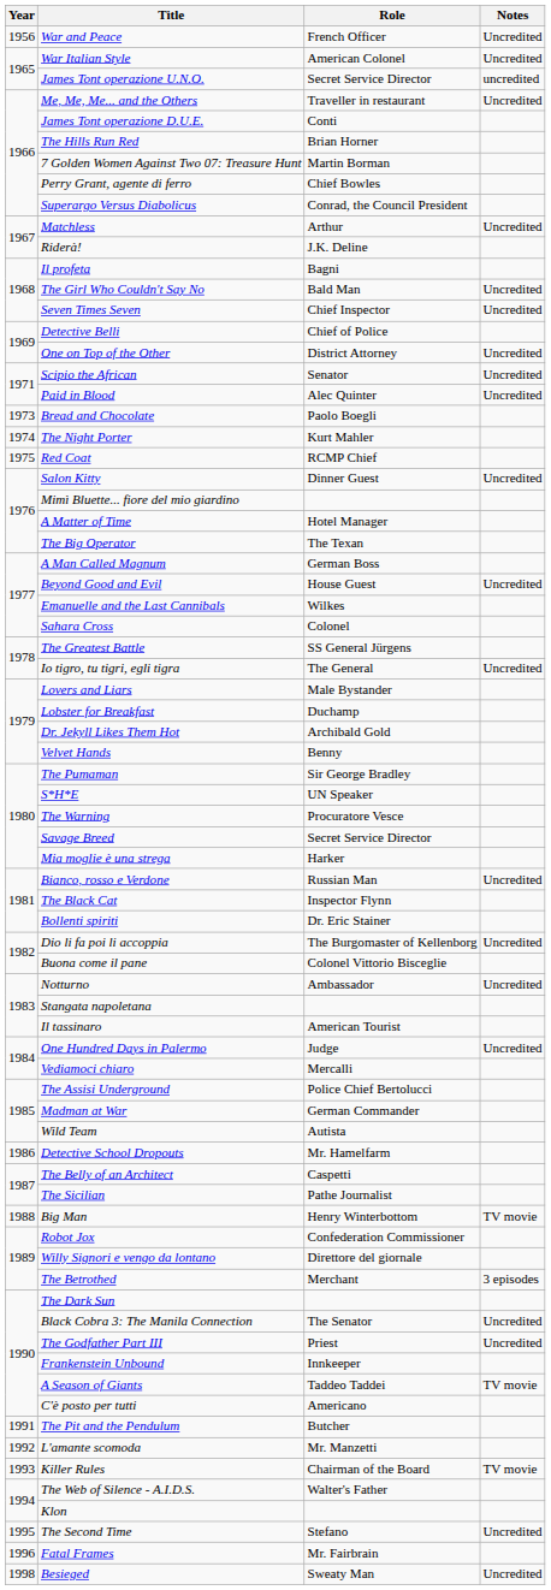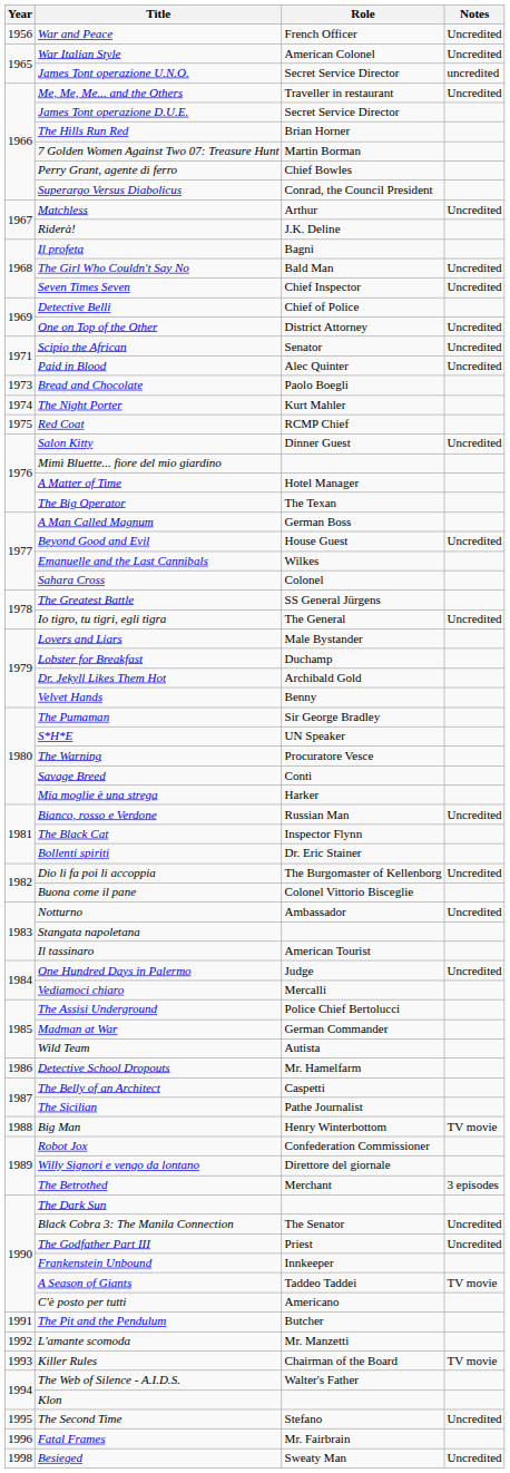 <table class="wikitable sortable">
 <tr>
 <th>Year</th>
 <th>Title</th>
 <th>Role</th>
 <th class="unsortable">Notes</th>
 </tr>
 <tr>
 <td>1956</td>
 <td><em><a href='#'>War and Peace</a></em></td>
 <td>French Officer</td>
 <td>Uncredited</td>
 </tr>
 <tr>
 <td rowspan="2">1965</td>
 <td><em><a href='#'>War Italian Style</a></em></td>
 <td>American Colonel</td>
 <td>Uncredited</td>
 </tr>
 <tr>
 <td><em><a href='#'>James Tont operazione U.N.O.</a></em></td>
 <td>Secret Service Director</td>
 <td>uncredited</td>
 </tr>
 <tr>
 <td rowspan="6">1966</td>
 <td><em><a href='#'>Me, Me, Me... and the Others</a></em></td>
 <td>Traveller in restaurant</td>
 <td>Uncredited</td>
 </tr>
 <tr>
 <td><em><a href='#'>James Tont operazione D.U.E.</a></em></td>
-<td>Conti</td>
+<td>Secret Service Director</td>
 <td></td>
 </tr>
 <tr>
 <td><em><a href='#'>The Hills Run Red</a></em></td>
 <td>Brian Horner</td>
 <td></td>
 </tr>
 <tr>
 <td><em>7 Golden Women Against Two 07: Treasure Hunt</em></td>
 <td>Martin Borman</td>
 <td></td>
 </tr>
 <tr>
 <td><em>Perry Grant, agente di ferro</em></td>
 <td>Chief Bowles</td>
 <td></td>
 </tr>
 <tr>
 <td><em><a href='#'>Superargo Versus Diabolicus</a></em></td>
 <td>Conrad, the Council President</td>
 <td></td>
 </tr>
 <tr>
 <td rowspan="2">1967</td>
 <td><em><a href='#'>Matchless</a></em></td>
 <td>Arthur</td>
 <td>Uncredited</td>
 </tr>
 <tr>
 <td><em>Riderà!</em></td>
 <td>J.K. Deline</td>
 <td></td>
 </tr>
 <tr>
 <td rowspan="3">1968</td>
 <td><em><a href='#'>Il profeta</a></em></td>
 <td>Bagni</td>
 <td></td>
 </tr>
 <tr>
 <td><em><a href='#'>The Girl Who Couldn't Say No</a></em></td>
 <td>Bald Man</td>
 <td>Uncredited</td>
 </tr>
 <tr>
 <td><em><a href='#'>Seven Times Seven</a></em></td>
 <td>Chief Inspector</td>
 <td>Uncredited</td>
 </tr>
 <tr>
 <td rowspan="2">1969</td>
 <td><em><a href='#'>Detective Belli</a></em></td>
 <td>Chief of Police</td>
 <td></td>
 </tr>
 <tr>
 <td><em><a href='#'>One on Top of the Other</a></em></td>
 <td>District Attorney</td>
 <td>Uncredited</td>
 </tr>
 <tr>
 <td rowspan="2">1971</td>
 <td><em><a href='#'>Scipio the African</a></em></td>
 <td>Senator</td>
 <td>Uncredited</td>
 </tr>
 <tr>
 <td><em><a href='#'>Paid in Blood</a></em></td>
 <td>Alec Quinter</td>
 <td>Uncredited</td>
 </tr>
 <tr>
 <td>1973</td>
 <td><em><a href='#'>Bread and Chocolate</a></em></td>
 <td>Paolo Boegli</td>
 <td></td>
 </tr>
 <tr>
 <td>1974</td>
 <td><em><a href='#'>The Night Porter</a></em></td>
 <td>Kurt Mahler</td>
 <td></td>
 </tr>
 <tr>
 <td>1975</td>
 <td><em><a href='#'>Red Coat</a></em></td>
 <td>RCMP Chief</td>
 <td></td>
 </tr>
 <tr>
 <td rowspan="4">1976</td>
 <td><em><a href='#'>Salon Kitty</a></em></td>
 <td>Dinner Guest</td>
 <td>Uncredited</td>
 </tr>
 <tr>
 <td><em>Mimì Bluette... fiore del mio giardino</em></td>
 <td></td>
 <td></td>
 </tr>
 <tr>
 <td><em><a href='#'>A Matter of Time</a></em></td>
 <td>Hotel Manager</td>
 <td></td>
 </tr>
 <tr>
 <td><em><a href='#'>The Big Operator</a></em></td>
 <td>The Texan</td>
 <td></td>
 </tr>
 <tr>
 <td rowspan="4">1977</td>
 <td><em><a href='#'>A Man Called Magnum</a></em></td>
 <td>German Boss</td>
 <td></td>
 </tr>
 <tr>
 <td><em><a href='#'>Beyond Good and Evil</a></em></td>
 <td>House Guest</td>
 <td>Uncredited</td>
 </tr>
 <tr>
 <td><em><a href='#'>Emanuelle and the Last Cannibals</a></em></td>
 <td>Wilkes</td>
 <td></td>
 </tr>
 <tr>
 <td><em><a href='#'>Sahara Cross</a></em></td>
 <td>Colonel</td>
 <td></td>
 </tr>
 <tr>
 <td rowspan="2">1978</td>
 <td><em><a href='#'>The Greatest Battle</a></em></td>
 <td>SS General Jürgens</td>
 <td></td>
 </tr>
 <tr>
 <td><em>Io tigro, tu tigri, egli tigra</em></td>
 <td>The General</td>
 <td>Uncredited</td>
 </tr>
 <tr>
 <td rowspan="4">1979</td>
 <td><em><a href='#'>Lovers and Liars</a></em></td>
 <td>Male Bystander</td>
 <td></td>
 </tr>
 <tr>
 <td><em><a href='#'>Lobster for Breakfast</a></em></td>
 <td>Duchamp</td>
 <td></td>
 </tr>
 <tr>
 <td><em><a href='#'>Dr. Jekyll Likes Them Hot</a></em></td>
 <td>Archibald Gold</td>
 <td></td>
 </tr>
 <tr>
 <td><em><a href='#'>Velvet Hands</a></em></td>
 <td>Benny</td>
 <td></td>
 </tr>
 <tr>
 <td rowspan="5">1980</td>
 <td><em><a href='#'>The Pumaman</a></em></td>
 <td>Sir George Bradley</td>
 <td></td>
 </tr>
 <tr>
 <td><em><a href='#'>S*H*E</a></em></td>
 <td>UN Speaker</td>
 <td></td>
 </tr>
 <tr>
 <td><em><a href='#'>The Warning</a></em></td>
 <td>Procuratore Vesce</td>
 <td></td>
 </tr>
 <tr>
 <td><em><a href='#'>Savage Breed</a></em></td>
-<td>Secret Service Director</td>
+<td>Conti</td>
 <td></td>
 </tr>
 <tr>
 <td><em><a href='#'>Mia moglie è una strega</a></em></td>
 <td>Harker</td>
 <td></td>
 </tr>
 <tr>
 <td rowspan="3">1981</td>
 <td><em><a href='#'>Bianco, rosso e Verdone</a></em></td>
 <td>Russian Man</td>
 <td>Uncredited</td>
 </tr>
 <tr>
 <td><em><a href='#'>The Black Cat</a></em></td>
 <td>Inspector Flynn</td>
 <td></td>
 </tr>
 <tr>
 <td><em><a href='#'>Bollenti spiriti</a></em></td>
 <td>Dr. Eric Stainer</td>
 <td></td>
 </tr>
 <tr>
 <td rowspan="2">1982</td>
 <td><em>Dio li fa poi li accoppia</em></td>
 <td>The Burgomaster of Kellenborg</td>
 <td>Uncredited</td>
 </tr>
 <tr>
 <td><em>Buona come il pane</em></td>
 <td>Colonel Vittorio Bisceglie</td>
 <td></td>
 </tr>
 <tr>
 <td rowspan="3">1983</td>
 <td><em>Notturno</em></td>
 <td>Ambassador</td>
 <td>Uncredited</td>
 </tr>
 <tr>
 <td><em>Stangata napoletana</em></td>
 <td></td>
 <td></td>
 </tr>
 <tr>
 <td><em>Il tassinaro</em></td>
 <td>American Tourist</td>
 <td></td>
 </tr>
 <tr>
 <td rowspan="2">1984</td>
 <td><em><a href='#'>One Hundred Days in Palermo</a></em></td>
 <td>Judge</td>
 <td>Uncredited</td>
 </tr>
 <tr>
 <td><em><a href='#'>Vediamoci chiaro</a></em></td>
 <td>Mercalli</td>
 <td></td>
 </tr>
 <tr>
 <td rowspan="3">1985</td>
 <td><em><a href='#'>The Assisi Underground</a></em></td>
 <td>Police Chief Bertolucci</td>
 <td></td>
 </tr>
 <tr>
 <td><em><a href='#'>Madman at War</a></em></td>
 <td>German Commander</td>
 <td></td>
 </tr>
 <tr>
 <td><em>Wild Team</em></td>
 <td>Autista</td>
 <td></td>
 </tr>
 <tr>
 <td>1986</td>
 <td><em><a href='#'>Detective School Dropouts</a></em></td>
 <td>Mr. Hamelfarm</td>
 <td></td>
 </tr>
 <tr>
 <td rowspan="2">1987</td>
 <td><em><a href='#'>The Belly of an Architect</a></em></td>
 <td>Caspetti</td>
 <td></td>
 </tr>
 <tr>
 <td><em><a href='#'>The Sicilian</a></em></td>
 <td>Pathe Journalist</td>
 <td></td>
 </tr>
 <tr>
 <td>1988</td>
 <td><em>Big Man</em></td>
 <td>Henry Winterbottom</td>
 <td>TV movie</td>
 </tr>
 <tr>
 <td rowspan="3">1989</td>
 <td><em><a href='#'>Robot Jox</a></em></td>
 <td>Confederation Commissioner</td>
 <td></td>
 </tr>
 <tr>
 <td><em><a href='#'>Willy Signori e vengo da lontano</a></em></td>
 <td>Direttore del giornale</td>
 <td></td>
 </tr>
 <tr>
 <td><em><a href='#'>The Betrothed</a></em></td>
 <td>Merchant</td>
 <td>3 episodes</td>
 </tr>
 <tr>
 <td rowspan="6">1990</td>
 <td><em><a href='#'>The Dark Sun</a></em></td>
 <td></td>
 <td></td>
 </tr>
 <tr>
 <td><em>Black Cobra 3: The Manila Connection</em></td>
 <td>The Senator</td>
 <td>Uncredited</td>
 </tr>
 <tr>
 <td><em><a href='#'>The Godfather Part III</a></em></td>
 <td>Priest</td>
 <td>Uncredited</td>
 </tr>
 <tr>
 <td><em><a href='#'>Frankenstein Unbound</a></em></td>
 <td>Innkeeper</td>
 <td></td>
 </tr>
 <tr>
 <td><em><a href='#'>A Season of Giants</a></em></td>
 <td>Taddeo Taddei</td>
 <td>TV movie</td>
 </tr>
 <tr>
 <td><em>C'è posto per tutti</em></td>
 <td>Americano</td>
 <td></td>
 </tr>
 <tr>
 <td>1991</td>
 <td><em><a href='#'>The Pit and the Pendulum</a></em></td>
 <td>Butcher</td>
 <td></td>
 </tr>
 <tr>
 <td>1992</td>
 <td><em>L'amante scomoda</em></td>
 <td>Mr. Manzetti</td>
 <td></td>
 </tr>
 <tr>
 <td>1993</td>
 <td><em>Killer Rules</em></td>
 <td>Chairman of the Board</td>
 <td>TV movie</td>
 </tr>
 <tr>
 <td rowspan="2">1994</td>
 <td><em>The Web of Silence - A.I.D.S.</em></td>
 <td>Walter's Father</td>
 <td></td>
 </tr>
 <tr>
 <td><em>Klon</em></td>
 <td></td>
 <td></td>
 </tr>
 <tr>
 <td>1995</td>
 <td><em>The Second Time</em></td>
 <td>Stefano</td>
 <td>Uncredited</td>
 </tr>
 <tr>
 <td>1996</td>
 <td><em><a href='#'>Fatal Frames</a></em></td>
 <td>Mr. Fairbrain</td>
 <td></td>
 </tr>
 <tr>
 <td>1998</td>
 <td><em><a href='#'>Besieged</a></em></td>
 <td>Sweaty Man</td>
 <td>Uncredited</td>
 </tr>
 </table>
